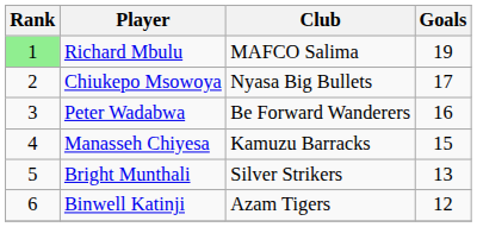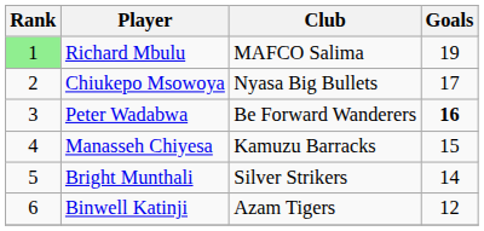 <table class="wikitable" style="text-align:center">
 <tr>
 <th>Rank</th>
 <th>Player</th>
 <th>Club</th>
 <th>Goals</th>
 </tr>
 <tr>
 <td style="background: lightgreen;">1</td>
 <td align="left"> <a href='#'>Richard Mbulu</a></td>
 <td align="left">MAFCO Salima</td>
 <td>19</td>
 </tr>
 <tr>
 <td>2</td>
 <td align="left"> <a href='#'>Chiukepo Msowoya</a></td>
 <td align="left">Nyasa Big Bullets</td>
 <td>17</td>
 </tr>
 <tr>
 <td>3</td>
 <td align="left"> <a href='#'>Peter Wadabwa</a></td>
 <td align="left">Be Forward Wanderers</td>
-<td>16</td>
+<td><strong>16</strong></td>
 </tr>
 <tr>
 <td>4</td>
 <td align="left"> <a href='#'>Manasseh Chiyesa</a></td>
 <td align="left">Kamuzu Barracks</td>
 <td>15</td>
 </tr>
 <tr>
 <td>5</td>
 <td align="left"> <a href='#'>Bright Munthali</a></td>
 <td align="left">Silver Strikers</td>
-<td>13</td>
+<td>14</td>
 </tr>
 <tr>
 <td>6</td>
 <td align="left"> <a href='#'>Binwell Katinji</a></td>
 <td align="left">Azam Tigers</td>
 <td>12</td>
 </tr>
 <tr>
 </tr>
 </table>
